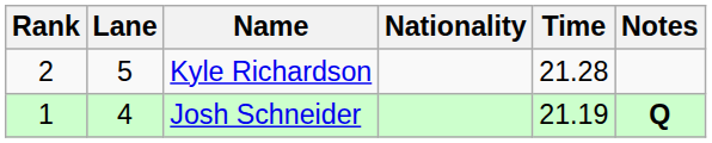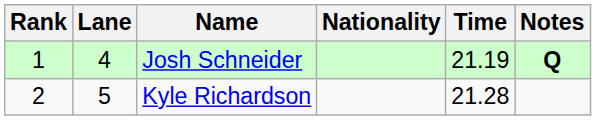 <table class="wikitable sortable" style="text-align:center">
 <tr>
 <th>Rank</th>
 <th>Lane</th>
 <th>Name</th>
 <th>Nationality</th>
 <th>Time</th>
 <th>Notes</th>
 </tr>
+<tr bgcolor=ccffcc>
+<td>1</td>
+<td>4</td>
+<td align=left><a href='#'>Josh Schneider</a></td>
+<td align=left></td>
+<td>21.19</td>
+<td><strong>Q</strong></td>
+</tr>
 <tr>
 <td>2</td>
 <td>5</td>
 <td align=left><a href='#'>Kyle Richardson</a></td>
 <td align=left></td>
 <td>21.28</td>
 <td></td>
 </tr>
-<tr bgcolor=ccffcc>
-<td>1</td>
-<td>4</td>
-<td align=left><a href='#'>Josh Schneider</a></td>
-<td align=left></td>
-<td>21.19</td>
-<td><strong>Q</strong></td>
-</tr>
 </table>
